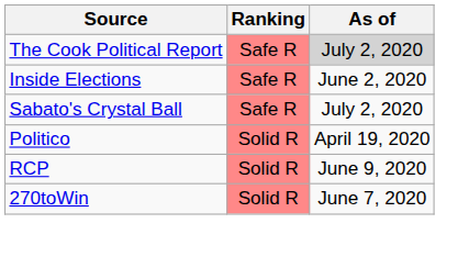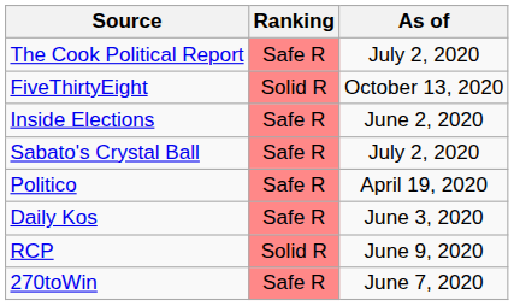 <table class="wikitable" style="text-align:center">
 <tr>
 <th>Source</th>
 <th>Ranking</th>
 <th>As of</th>
 </tr>
 <tr>
 <td align=left><a href='#'>The Cook Political Report</a></td>
 <td style="background:#f88" data-sort-value=4>Safe R</td>
-<td style="background: lightgrey;">July 2, 2020</td>
+<td>July 2, 2020</td>
+</tr>
+<tr>
+<td align=left><a href='#'>FiveThirtyEight</a></td>
+<td style="background:#f88" data-sort-value=4>Solid R</td>
+<td>October 13, 2020</td>
 </tr>
 <tr>
 <td align=left><a href='#'>Inside Elections</a></td>
 <td style="background:#f88" data-sort-value=4>Safe R</td>
 <td>June 2, 2020</td>
 </tr>
 <tr>
 <td align=left><a href='#'>Sabato's Crystal Ball</a></td>
 <td style="background:#f88" data-sort-value=4>Safe R</td>
 <td>July 2, 2020</td>
 </tr>
 <tr>
 <td align=left><a href='#'>Politico</a></td>
-<td style="background:#f88" data-sort-value=4>Solid R</td>
+<td style="background:#f88" data-sort-value=4>Safe R</td>
 <td>April 19, 2020</td>
+</tr>
+<tr>
+<td align=left><a href='#'>Daily Kos</a></td>
+<td style="background:#f88" data-sort-value=4>Safe R</td>
+<td>June 3, 2020</td>
 </tr>
 <tr>
 <td align=left><a href='#'>RCP</a></td>
 <td style="background:#f88" data-sort-value=4>Solid R</td>
 <td>June 9, 2020</td>
 </tr>
 <tr>
 <td align=left><a href='#'>270toWin</a></td>
-<td style="background:#f88" data-sort-value=4>Solid R</td>
+<td style="background:#f88" data-sort-value=4>Safe R</td>
 <td>June 7, 2020</td>
 </tr>
 </table>
